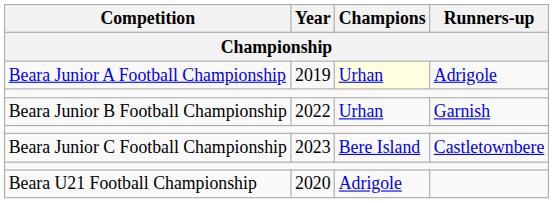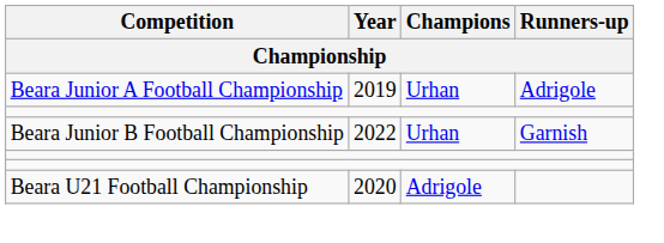 <table class="wikitable sortable">
 <tr>
 <th>Competition</th>
 <th>Year</th>
 <th>Champions</th>
 <th>Runners-up</th>
 </tr>
 <tr>
 <th colspan="4">Championship</th>
 </tr>
 <tr>
 <td><a href='#'>Beara Junior A Football Championship</a></td>
 <td>2019</td>
-<td style="background: lightyellow;"> <a href='#'>Urhan</a></td>
+<td> <a href='#'>Urhan</a></td>
 <td> <a href='#'>Adrigole</a></td>
 </tr>
 <tr>
 <td colspan="4"></td>
 </tr>
 <tr>
 <td>Beara Junior B Football Championship</td>
 <td>2022</td>
 <td> <a href='#'>Urhan</a></td>
 <td> <a href='#'>Garnish</a></td>
 </tr>
 <tr>
 <td colspan="4"></td>
 </tr>
 <tr>
-<td>Beara Junior C Football Championship</td>
-<td>2023</td>
-<td> <a href='#'>Bere Island</a></td>
-<td> <a href='#'>Castletownbere</a></td>
-</tr>
-<tr>
 <td colspan="4"></td>
 </tr>
 <tr>
 <td>Beara U21 Football Championship</td>
 <td>2020</td>
 <td> <a href='#'>Adrigole</a></td>
 <td></td>
 </tr>
 </table>
